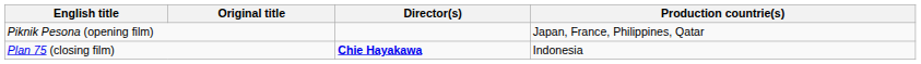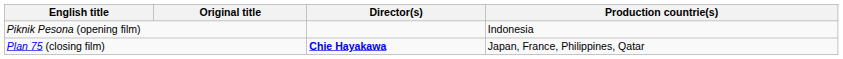 <table class="sortable wikitable" style="width:100%; margin-bottom:4px">
 <tr>
 <th scope="col">English title</th>
 <th scope="col">Original title</th>
 <th scope="col">Director(s)</th>
 <th scope="col">Production countrie(s)</th>
 </tr>
 <tr>
 <td colspan="2"><em>Piknik Pesona</em> (opening film)</td>
 <td></td>
-<td>Japan, France, Philippines, Qatar</td>
+<td>Indonesia</td>
 </tr>
 <tr>
 <td colspan="2"><em><a href='#'>Plan 75</a></em> (closing film)</td>
 <td><strong><a href='#'>Chie Hayakawa</a></strong></td>
-<td>Indonesia</td>
+<td>Japan, France, Philippines, Qatar</td>
 </tr>
 </table>
